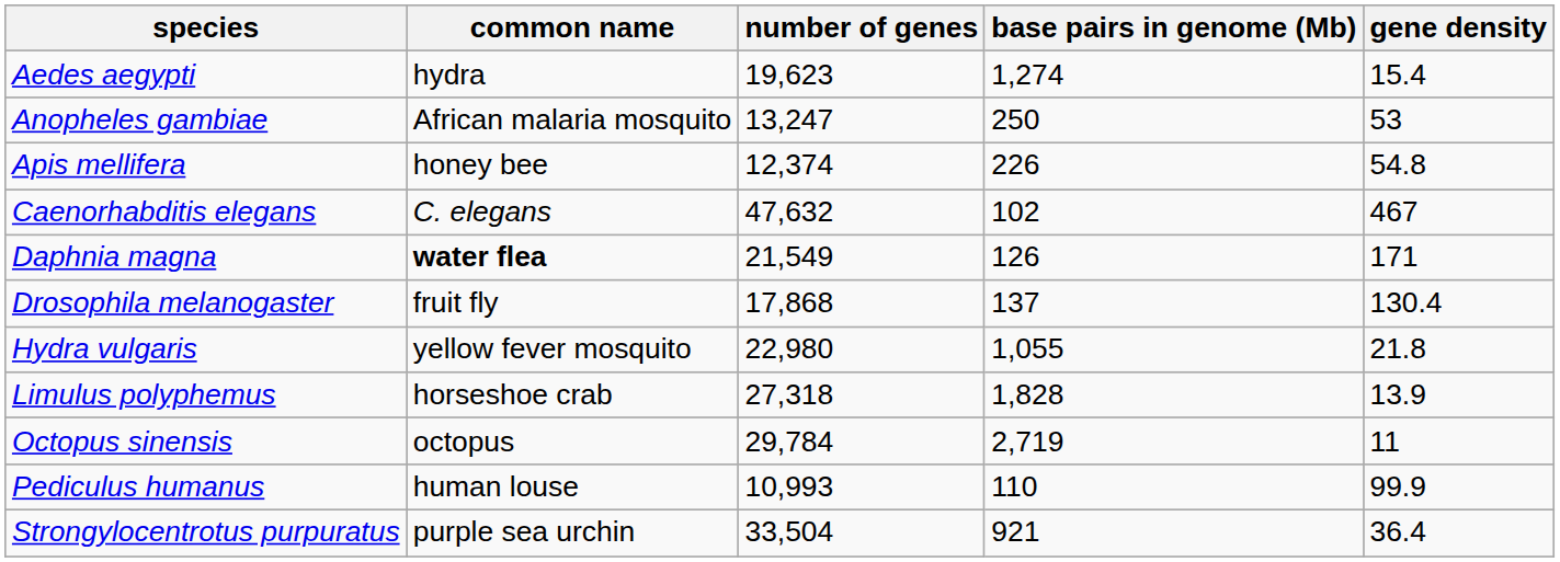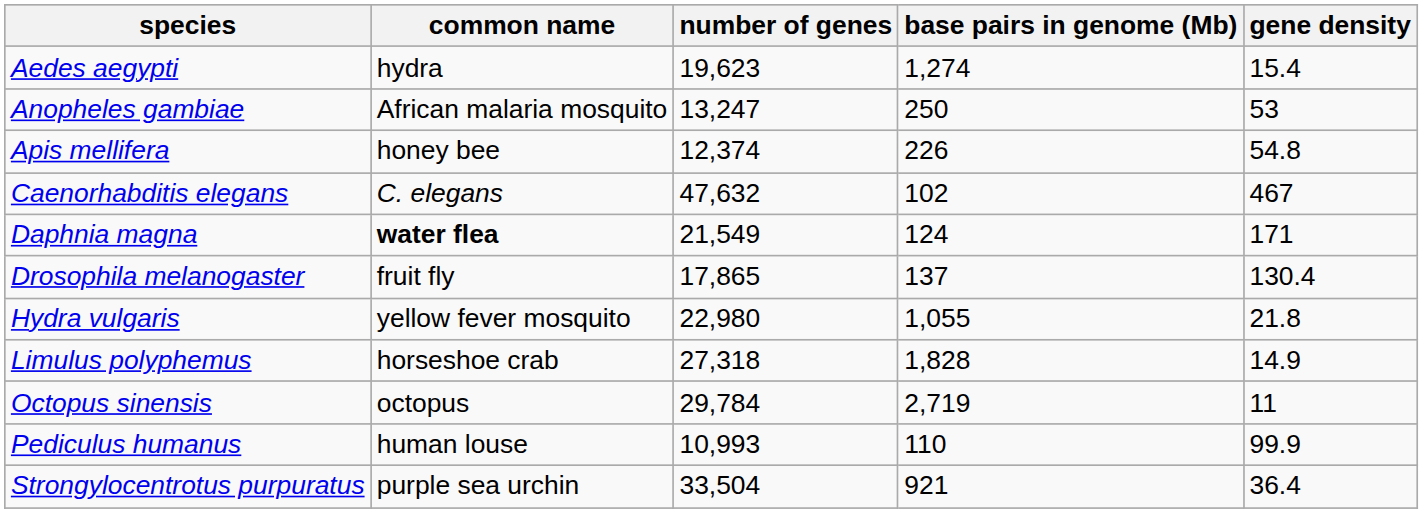 <table class="wikitable">
 <tr>
 <th>species</th>
 <th>common name</th>
 <th>number of genes</th>
 <th>base pairs in genome (Mb)</th>
 <th>gene density</th>
 </tr>
 <tr>
 <td><em><a href='#'>Aedes aegypti</a></em></td>
 <td>hydra</td>
 <td>19,623</td>
 <td>1,274</td>
 <td>15.4</td>
 </tr>
 <tr>
 <td><em><a href='#'>Anopheles gambiae</a></em></td>
 <td>African malaria mosquito</td>
 <td>13,247</td>
 <td>250</td>
 <td>53</td>
 </tr>
 <tr>
 <td><em><a href='#'>Apis mellifera</a></em></td>
 <td>honey bee</td>
 <td>12,374</td>
 <td>226</td>
 <td>54.8</td>
 </tr>
 <tr>
 <td><em><a href='#'>Caenorhabditis elegans</a></em></td>
 <td><em>C. elegans</em></td>
 <td>47,632</td>
 <td>102</td>
 <td>467</td>
 </tr>
 <tr>
 <td><em><a href='#'>Daphnia magna</a></em></td>
 <td><strong>water flea</strong></td>
 <td>21,549</td>
-<td>126</td>
+<td>124</td>
 <td>171</td>
 </tr>
 <tr>
 <td><em><a href='#'>Drosophila melanogaster</a></em></td>
 <td>fruit fly</td>
-<td>17,868</td>
+<td>17,865</td>
 <td>137</td>
 <td>130.4</td>
 </tr>
 <tr>
 <td><em><a href='#'>Hydra vulgaris</a></em></td>
 <td>yellow fever mosquito</td>
 <td>22,980</td>
 <td>1,055</td>
 <td>21.8</td>
 </tr>
 <tr>
 <td><em><a href='#'>Limulus polyphemus</a></em></td>
 <td>horseshoe crab</td>
 <td>27,318</td>
 <td>1,828</td>
-<td>13.9</td>
+<td>14.9</td>
 </tr>
 <tr>
 <td><em><a href='#'>Octopus sinensis</a></em></td>
 <td>octopus</td>
 <td>29,784</td>
 <td>2,719</td>
 <td>11</td>
 </tr>
 <tr>
 <td><em><a href='#'>Pediculus humanus</a></em></td>
 <td>human louse</td>
 <td>10,993</td>
 <td>110</td>
 <td>99.9</td>
 </tr>
 <tr>
 <td><em><a href='#'>Strongylocentrotus purpuratus</a></em></td>
 <td>purple sea urchin</td>
 <td>33,504</td>
 <td>921</td>
 <td>36.4</td>
 </tr>
 </table>
